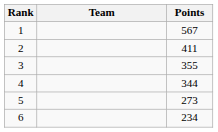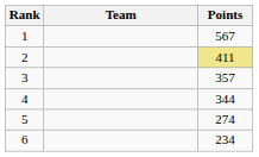 <table class="wikitable" style="text-align:center;">
 <tr>
 <th width=40>Rank</th>
 <th width=180>Team</th>
 <th width=60>Points</th>
 </tr>
 <tr>
 <td>1</td>
 <td align=left></td>
 <td>567</td>
 </tr>
 <tr>
 <td>2</td>
 <td align=left></td>
-<td>411</td>
+<td style="background: khaki;">411</td>
 </tr>
 <tr>
 <td>3</td>
 <td align=left></td>
-<td>355</td>
+<td>357</td>
 </tr>
 <tr>
 <td>4</td>
 <td align=left></td>
 <td>344</td>
 </tr>
 <tr>
 <td>5</td>
 <td align=left></td>
-<td>273</td>
+<td>274</td>
 </tr>
 <tr>
 <td>6</td>
 <td align=left></td>
 <td>234</td>
 </tr>
 </table>
